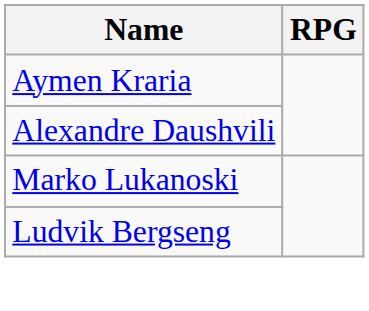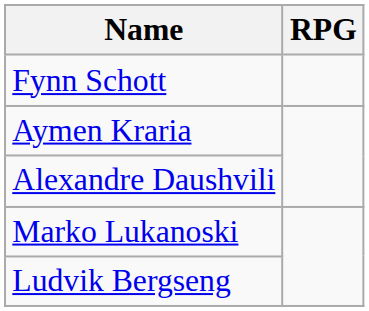 <table class=wikitable>
 <tr>
 <th>Name</th>
 <th>RPG</th>
+</tr>
+<tr>
+<td> <a href='#'>Fynn Schott</a></td>
+<td></td>
 </tr>
 <tr>
 <td> <a href='#'>Aymen Kraria</a></td>
 <td rowspan=2></td>
 </tr>
 <tr>
 <td> <a href='#'>Alexandre Daushvili</a></td>
 </tr>
 <tr>
 <td> <a href='#'>Marko Lukanoski</a></td>
 <td rowspan=2></td>
 </tr>
 <tr>
 <td> <a href='#'>Ludvik Bergseng</a></td>
 </tr>
 </table>
